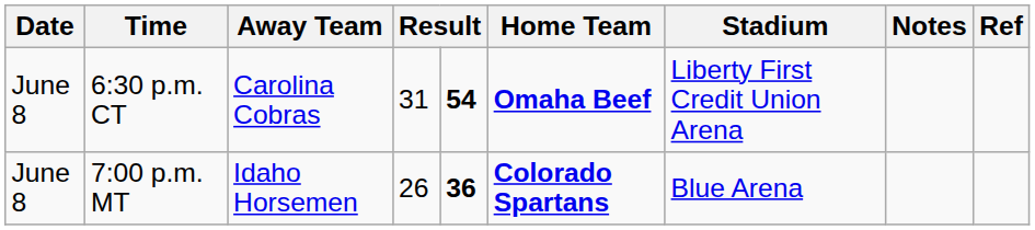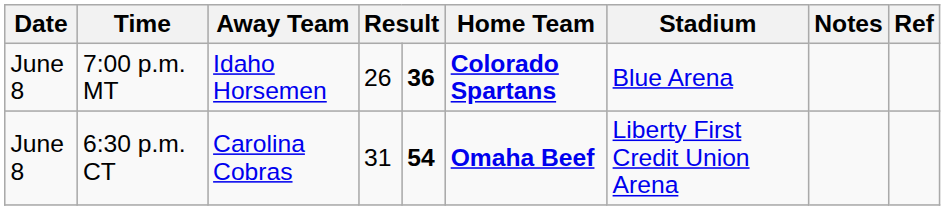 <table class="wikitable">
 <tr>
 <th>Date</th>
 <th>Time</th>
 <th>Away Team</th>
 <th colspan="2">Result</th>
 <th>Home Team</th>
 <th>Stadium</th>
 <th>Notes</th>
 <th>Ref</th>
 </tr>
 <tr>
 <td>June 8</td>
+<td>7:00 p.m. MT</td>
+<td><a href='#'>Idaho Horsemen</a></td>
+<td>26</td>
+<td><strong>36</strong></td>
+<td><strong><a href='#'>Colorado Spartans</a></strong></td>
+<td><a href='#'>Blue Arena</a></td>
+<td></td>
+<td></td>
+</tr>
+<tr>
+<td>June 8</td>
 <td>6:30 p.m. CT</td>
 <td><a href='#'>Carolina Cobras</a></td>
 <td>31</td>
 <td><strong>54</strong></td>
 <td><strong><a href='#'>Omaha Beef</a></strong></td>
 <td><a href='#'>Liberty First Credit Union Arena</a></td>
 <td></td>
 <td></td>
 </tr>
-<tr>
-<td>June 8</td>
-<td>7:00 p.m. MT</td>
-<td><a href='#'>Idaho Horsemen</a></td>
-<td>26</td>
-<td><strong>36</strong></td>
-<td><strong><a href='#'>Colorado Spartans</a></strong></td>
-<td><a href='#'>Blue Arena</a></td>
-<td></td>
-<td></td>
-</tr>
 </table>
